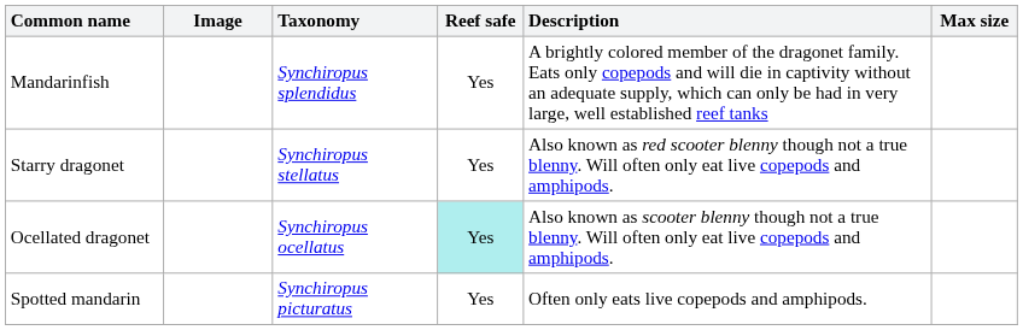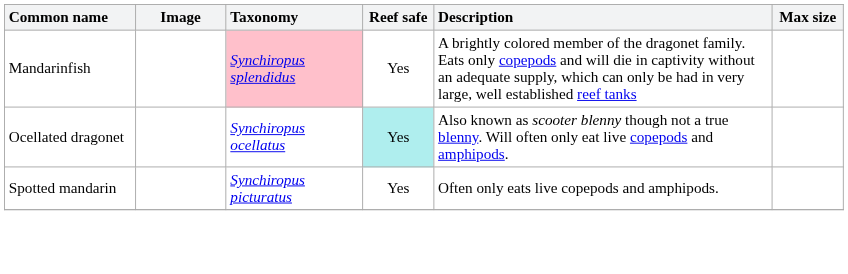 <table class="sortable collapsible" cellpadding="4" width="100%" border="1" style="border:1px solid #aaa; border-collapse:collapse">
 <tr>
 <th align="left" style="background:#F2F3F4" width="170px">Common name</th>
 <th style="background:#F2F3F4" width="130px" class="unsortable">Image</th>
 <th align="left" style="background:#F2F3F4" width="190px">Taxonomy</th>
 <th style="background:#F2F3F4" width="100px">Reef safe</th>
 <th align="left" style="background:#F2F3F4" width="610px" class="unsortable">Description</th>
 <th style="background:#F2F3F4" width="100px">Max size</th>
 </tr>
 <tr>
 <td>Mandarinfish</td>
 <td></td>
-<td><em><a href='#'>Synchiropus splendidus</a></em></td>
+<td style="background: pink;"><em><a href='#'>Synchiropus splendidus</a></em></td>
 <td align="center">Yes</td>
 <td>A brightly colored member of the dragonet family. Eats only <a href='#'>copepods</a> and will die in captivity without an adequate supply, which can only be had in very large, well established <a href='#'>reef tanks</a></td>
-<td align="center"></td>
-</tr>
-<tr>
-<td>Starry dragonet</td>
-<td></td>
-<td><em><a href='#'>Synchiropus stellatus</a></em></td>
-<td align="center">Yes</td>
-<td>Also known as <em>red scooter blenny</em> though not a true <a href='#'>blenny</a>. Will often only eat live <a href='#'>copepods</a> and <a href='#'>amphipods</a>.</td>
 <td align="center"></td>
 </tr>
 <tr>
 <td>Ocellated dragonet</td>
 <td></td>
 <td><em><a href='#'>Synchiropus ocellatus</a></em></td>
 <td align="center" style="background: paleturquoise;">Yes</td>
 <td>Also known as <em>scooter blenny</em> though not a true <a href='#'>blenny</a>. Will often only eat live <a href='#'>copepods</a> and <a href='#'>amphipods</a>.</td>
 <td align="center"></td>
 </tr>
 <tr>
 <td>Spotted mandarin</td>
 <td></td>
 <td><em><a href='#'>Synchiropus picturatus</a></em></td>
 <td align="center">Yes</td>
 <td>Often only eats live copepods and amphipods.</td>
 <td align="center"></td>
 </tr>
 <tr>
 </tr>
 </table>
